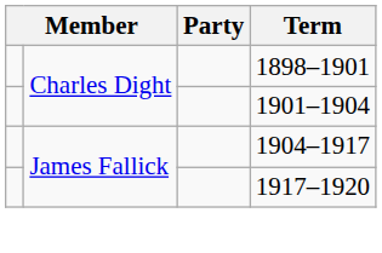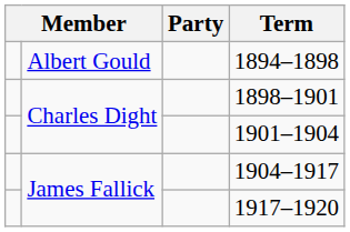 <table class="wikitable">
 <tr>
 <th colspan="2">Member</th>
 <th>Party</th>
 <th>Term</th>
+</tr>
+<tr>
+<td> </td>
+<td><a href='#'>Albert Gould</a></td>
+<td></td>
+<td>1894–1898</td>
 </tr>
 <tr>
 <td> </td>
 <td rowspan="2"><a href='#'>Charles Dight</a></td>
 <td></td>
 <td>1898–1901</td>
 </tr>
 <tr>
 <td> </td>
 <td></td>
 <td>1901–1904</td>
 </tr>
 <tr>
 <td> </td>
 <td rowspan="2"><a href='#'>James Fallick</a></td>
 <td></td>
 <td>1904–1917</td>
 </tr>
 <tr>
 <td> </td>
 <td></td>
 <td>1917–1920</td>
 </tr>
 </table>
